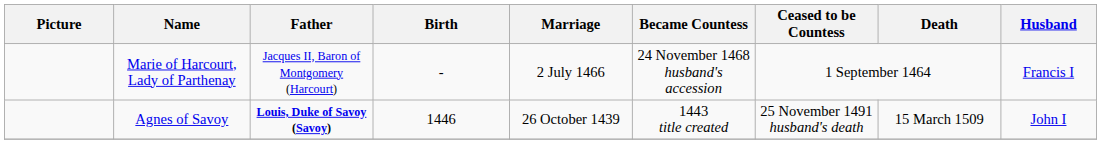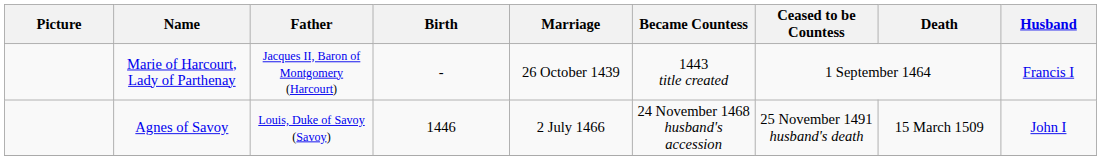 <table width=95% class="wikitable">
 <tr>
 <th width = "8%">Picture</th>
 <th width = "10%">Name</th>
 <th width = "9%">Father</th>
 <th width = "10%">Birth</th>
 <th width = "9%">Marriage</th>
 <th width = "9%">Became Countess</th>
 <th width = "9%">Ceased to be Countess</th>
 <th width = "9%">Death</th>
 <th width = "7%"><a href='#'>Husband</a></th>
 </tr>
 <tr>
 <td align="center"></td>
 <td align="center"><a href='#'>Marie of Harcourt, Lady of Parthenay</a></td>
 <td align="center"><small><a href='#'>Jacques II, Baron of Montgomery</a><br>(<a href='#'>Harcourt</a>)</small></td>
 <td align="center">-</td>
-<td align="center">2 July 1466</td>
-<td align="center">24 November 1468<br><em>husband's accession</em></td>
+<td align="center">26 October 1439</td>
+<td align="center">1443<br><em>title created</em></td>
 <td align="center" colspan="2">1 September 1464</td>
 <td align="center"><a href='#'>Francis I</a></td>
 </tr>
 <tr>
 <td align="center"></td>
 <td align="center"><a href='#'>Agnes of Savoy</a></td>
-<td align="center"><strong><small><a href='#'>Louis, Duke of Savoy</a><br>(<a href='#'>Savoy</a>)</small></strong></td>
+<td align="center"><small><a href='#'>Louis, Duke of Savoy</a><br>(<a href='#'>Savoy</a>)</small></td>
 <td align="center">1446</td>
-<td align="center">26 October 1439</td>
-<td align="center">1443<br><em>title created</em></td>
+<td align="center">2 July 1466</td>
+<td align="center">24 November 1468<br><em>husband's accession</em></td>
 <td align="center">25 November 1491<br><em>husband's death</em></td>
 <td align="center">15 March 1509</td>
 <td align="center"><a href='#'>John I</a></td>
 </tr>
 <tr>
 </tr>
 </table>
